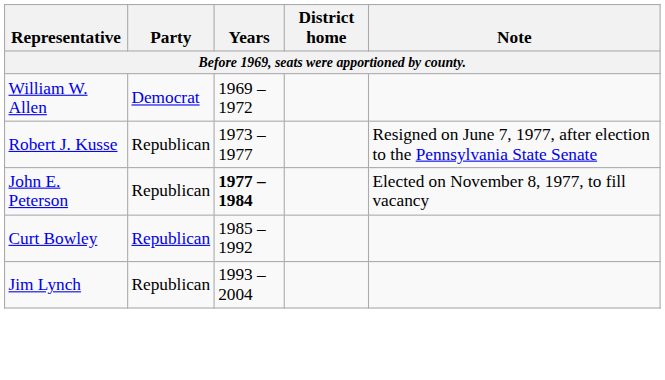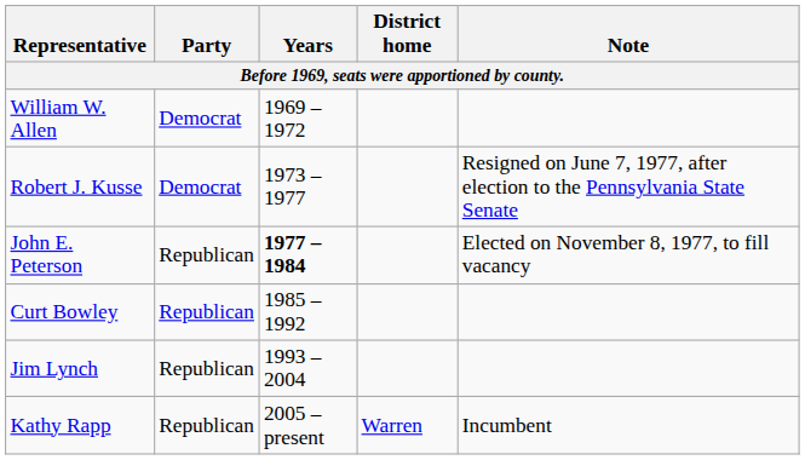 <table class=wikitable>
 <tr valign=bottom>
 <th>Representative</th>
 <th>Party</th>
 <th>Years</th>
 <th>District home</th>
 <th>Note</th>
 </tr>
 <tr>
 <th colspan=5 style="font-size: 80%;"><em>Before 1969, seats were apportioned by county.</em></th>
 </tr>
 <tr>
 <td><a href='#'>William W. Allen</a></td>
 <td><a href='#'>Democrat</a></td>
 <td>1969 – 1972</td>
 <td></td>
 <td></td>
 </tr>
 <tr>
 <td><a href='#'>Robert J. Kusse</a></td>
-<td>Republican</td>
+<td><a href='#'>Democrat</a></td>
 <td>1973 – 1977</td>
 <td></td>
 <td>Resigned on June 7, 1977, after election to the <a href='#'>Pennsylvania State Senate</a></td>
 </tr>
 <tr>
 <td><a href='#'>John E. Peterson</a></td>
 <td>Republican</td>
 <td><strong>1977 – 1984</strong></td>
 <td></td>
 <td>Elected on November 8, 1977, to fill vacancy</td>
 </tr>
 <tr>
 <td><a href='#'>Curt Bowley</a></td>
 <td><a href='#'>Republican</a></td>
 <td>1985 – 1992</td>
 <td></td>
 <td></td>
 </tr>
 <tr>
 <td><a href='#'>Jim Lynch</a></td>
 <td>Republican</td>
 <td>1993 – 2004</td>
 <td></td>
 <td></td>
 </tr>
+<tr>
+<td><a href='#'>Kathy Rapp</a></td>
+<td>Republican</td>
+<td>2005 – present</td>
+<td><a href='#'>Warren</a></td>
+<td>Incumbent</td>
+</tr>
 </table>
